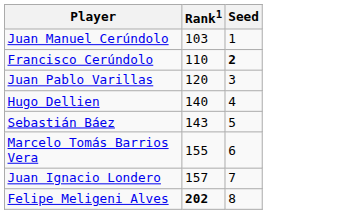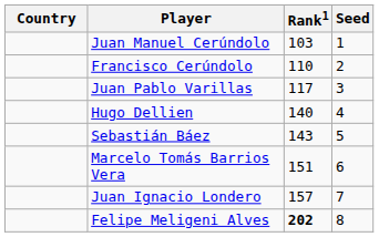 <table class="sortable wikitable">
 <tr>
+<th width="70">Country</th>
 <th width="175">Player</th>
 <th>Rank<sup>1</sup></th>
 <th>Seed</th>
 </tr>
 <tr>
+<td></td>
 <td><a href='#'>Juan Manuel Cerúndolo</a></td>
 <td>103</td>
 <td>1</td>
 </tr>
 <tr>
+<td></td>
 <td><a href='#'>Francisco Cerúndolo</a></td>
 <td>110</td>
-<td><strong>2</strong></td>
+<td>2</td>
 </tr>
 <tr>
+<td></td>
 <td><a href='#'>Juan Pablo Varillas</a></td>
-<td>120</td>
+<td>117</td>
 <td>3</td>
 </tr>
 <tr>
+<td></td>
 <td><a href='#'>Hugo Dellien</a></td>
 <td>140</td>
 <td>4</td>
 </tr>
 <tr>
+<td></td>
 <td><a href='#'>Sebastián Báez</a></td>
 <td>143</td>
 <td>5</td>
 </tr>
 <tr>
+<td></td>
 <td><a href='#'>Marcelo Tomás Barrios Vera</a></td>
-<td>155</td>
+<td>151</td>
 <td>6</td>
 </tr>
 <tr>
+<td></td>
 <td><a href='#'>Juan Ignacio Londero</a></td>
 <td>157</td>
 <td>7</td>
 </tr>
 <tr>
+<td></td>
 <td><a href='#'>Felipe Meligeni Alves</a></td>
 <td><strong>202</strong></td>
 <td>8</td>
 </tr>
 </table>
